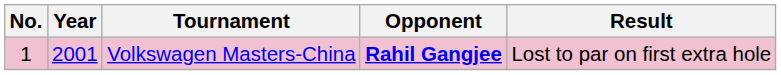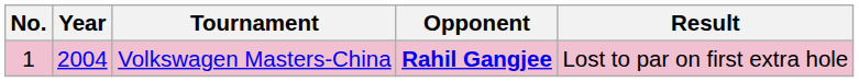 <table class="wikitable" style="font-size:95%;">
 <tr>
 <th>No.</th>
 <th>Year</th>
 <th>Tournament</th>
 <th>Opponent</th>
 <th>Result</th>
 </tr>
 <tr style="background:#F2C1D1;">
 <td align=center>1</td>
-<td><a href='#'>2001</a></td>
+<td><a href='#'>2004</a></td>
 <td><a href='#'>Volkswagen Masters-China</a></td>
 <td><strong> <a href='#'>Rahil Gangjee</a></strong></td>
 <td>Lost to par on first extra hole</td>
 </tr>
 </table>
